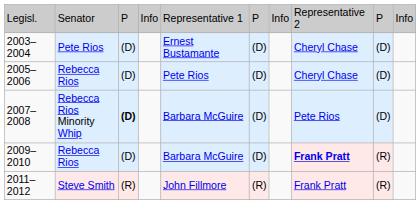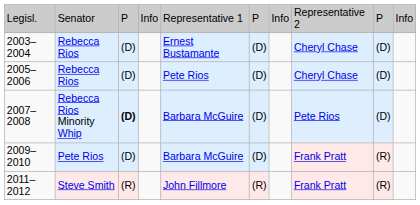 <table class=wikitable width="100%" border="1">
 <tr style="background-color:#cccccc;">
 <td>Legisl.</td>
 <td>Senator</td>
 <td>P</td>
 <td>Info</td>
 <td>Representative 1</td>
 <td>P</td>
 <td>Info</td>
 <td>Representative 2</td>
 <td>P</td>
 <td>Info</td>
 </tr>
 <tr>
 <td>2003–2004</td>
-<td style="background:#DDEEFF"><a href='#'>Pete Rios</a></td>
+<td style="background:#DDEEFF"><a href='#'>Rebecca Rios</a></td>
 <td style="background:#DDEEFF">(D)</td>
 <td></td>
 <td style="background:#DDEEFF"><a href='#'>Ernest Bustamante</a></td>
 <td style="background:#DDEEFF">(D)</td>
 <td></td>
 <td style="background:#DDEEFF"><a href='#'>Cheryl Chase</a></td>
 <td style="background:#DDEEFF">(D)</td>
 <td></td>
 </tr>
 <tr>
 <td>2005–2006</td>
 <td style="background:#DDEEFF"><a href='#'>Rebecca Rios</a></td>
 <td style="background:#DDEEFF">(D)</td>
 <td></td>
 <td style="background:#DDEEFF"><a href='#'>Pete Rios</a></td>
 <td style="background:#DDEEFF">(D)</td>
 <td></td>
 <td style="background:#DDEEFF"><a href='#'>Cheryl Chase</a></td>
 <td style="background:#DDEEFF">(D)</td>
 <td></td>
 </tr>
 <tr>
 <td>2007–2008</td>
 <td style="background:#DDEEFF"><a href='#'>Rebecca Rios</a> <br>Minority <a href='#'>Whip</a></td>
 <td style="background:#DDEEFF"><strong>(D)</strong></td>
 <td></td>
 <td style="background:#DDEEFF"><a href='#'>Barbara McGuire</a></td>
 <td style="background:#DDEEFF">(D)</td>
 <td></td>
 <td style="background:#DDEEFF"><a href='#'>Pete Rios</a></td>
 <td style="background:#DDEEFF">(D)</td>
 <td></td>
 </tr>
 <tr>
 <td>2009–2010</td>
-<td style="background:#DDEEFF"><a href='#'>Rebecca Rios</a></td>
+<td style="background:#DDEEFF"><a href='#'>Pete Rios</a></td>
 <td style="background:#DDEEFF">(D)</td>
 <td></td>
 <td style="background:#DDEEFF"><a href='#'>Barbara McGuire</a></td>
 <td style="background:#DDEEFF">(D)</td>
 <td></td>
-<td style="background:#FFE8E8"><strong><a href='#'>Frank Pratt</a></strong></td>
+<td style="background:#FFE8E8"><a href='#'>Frank Pratt</a></td>
 <td style="background:#FFE8E8">(R)</td>
 <td></td>
 </tr>
 <tr>
 <td>2011–2012</td>
 <td style="background:#FFE8E8"><a href='#'>Steve Smith</a></td>
 <td style="background:#FFE8E8">(R)</td>
 <td></td>
 <td style="background:#FFE8E8"><a href='#'>John Fillmore</a></td>
 <td style="background:#FFE8E8">(R)</td>
 <td></td>
 <td style="background:#FFE8E8"><a href='#'>Frank Pratt</a></td>
 <td style="background:#FFE8E8">(R)</td>
 <td></td>
 </tr>
 </table>
